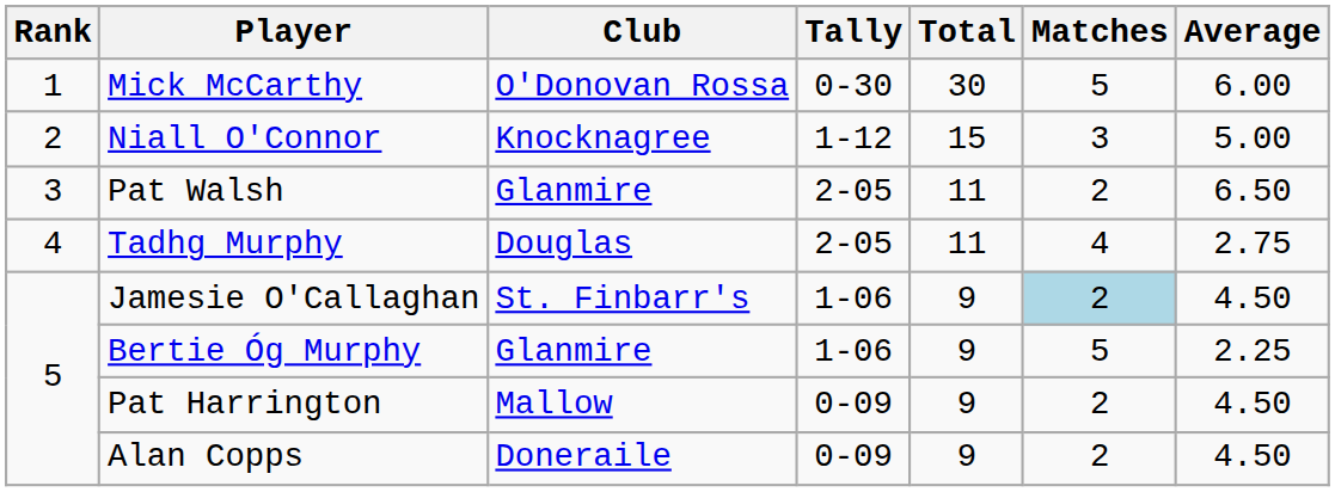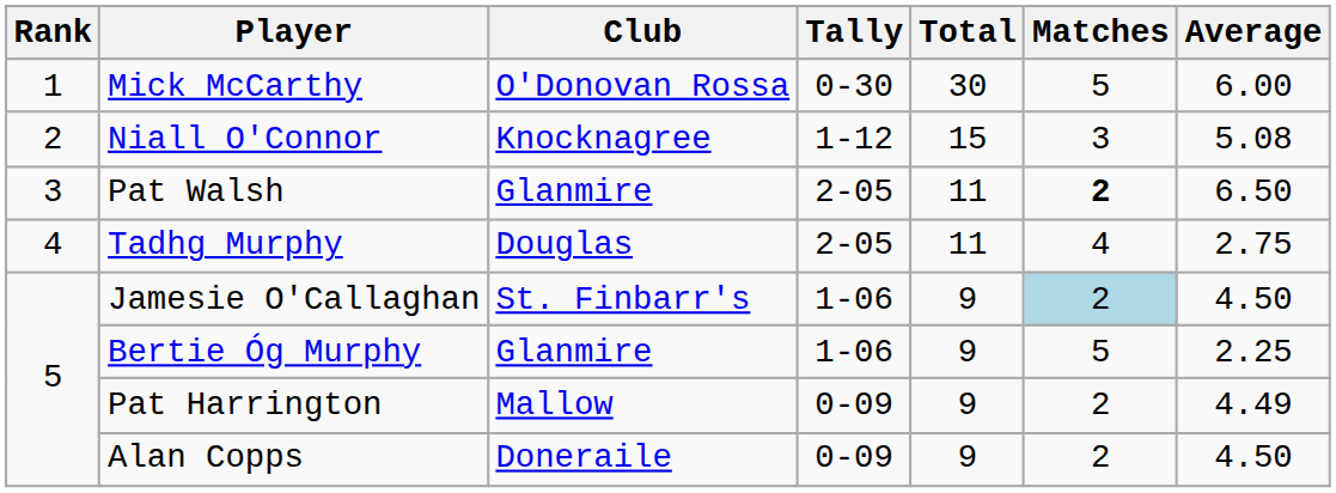 <table class="wikitable">
 <tr>
 <th>Rank</th>
 <th>Player</th>
 <th>Club</th>
 <th>Tally</th>
 <th>Total</th>
 <th>Matches</th>
 <th>Average</th>
 </tr>
 <tr>
 <td rowspan="1" style="text-align:center;">1</td>
 <td><a href='#'>Mick McCarthy</a></td>
 <td><a href='#'>O'Donovan Rossa</a></td>
 <td align=center>0-30</td>
 <td align=center>30</td>
 <td align=center>5</td>
 <td align=center>6.00</td>
 </tr>
 <tr>
 <td rowspan="1" style="text-align:center;">2</td>
 <td><a href='#'>Niall O'Connor</a></td>
 <td><a href='#'>Knocknagree</a></td>
 <td align=center>1-12</td>
 <td align=center>15</td>
 <td align=center>3</td>
-<td align=center>5.00</td>
+<td align=center>5.08</td>
 </tr>
 <tr>
 <td rowspan="1" style="text-align:center;">3</td>
 <td>Pat Walsh</td>
 <td><a href='#'>Glanmire</a></td>
 <td align=center>2-05</td>
 <td align=center>11</td>
-<td align=center>2</td>
+<td align=center><strong>2</strong></td>
 <td align=center>6.50</td>
 </tr>
 <tr>
 <td rowspan="1" style="text-align:center;">4</td>
 <td><a href='#'>Tadhg Murphy</a></td>
 <td><a href='#'>Douglas</a></td>
 <td align=center>2-05</td>
 <td align=center>11</td>
 <td align=center>4</td>
 <td align=center>2.75</td>
 </tr>
 <tr>
 <td rowspan="4" style="text-align:center;">5</td>
 <td>Jamesie O'Callaghan</td>
 <td><a href='#'>St. Finbarr's</a></td>
 <td align=center>1-06</td>
 <td align=center>9</td>
 <td align=center style="background: lightblue;">2</td>
 <td align=center>4.50</td>
 </tr>
 <tr>
 <td><a href='#'>Bertie Óg Murphy</a></td>
 <td><a href='#'>Glanmire</a></td>
 <td align=center>1-06</td>
 <td align=center>9</td>
 <td align=center>5</td>
 <td align=center>2.25</td>
 </tr>
 <tr>
 <td>Pat Harrington</td>
 <td><a href='#'>Mallow</a></td>
 <td align=center>0-09</td>
 <td align=center>9</td>
 <td align=center>2</td>
-<td align=center>4.50</td>
+<td align=center>4.49</td>
 </tr>
 <tr>
 <td>Alan Copps</td>
 <td><a href='#'>Doneraile</a></td>
 <td align=center>0-09</td>
 <td align=center>9</td>
 <td align=center>2</td>
 <td align=center>4.50</td>
 </tr>
 </table>
